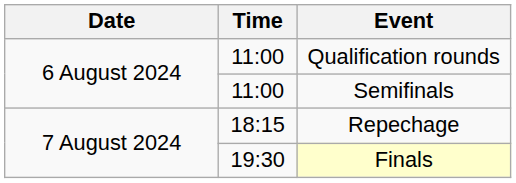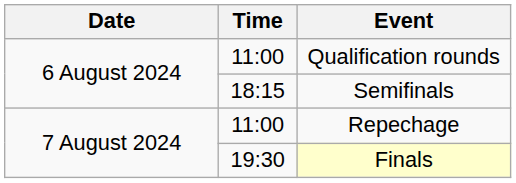 <table class = "wikitable" style="text-align:center;">
 <tr>
 <th width=150>Date</th>
 <th width=50>Time</th>
 <th width=150>Event</th>
 </tr>
 <tr>
 <td rowspan=2>6 August 2024</td>
 <td>11:00</td>
 <td>Qualification rounds</td>
 </tr>
 <tr>
-<td>11:00</td>
+<td>18:15</td>
 <td>Semifinals</td>
 </tr>
 <tr>
 <td rowspan=2>7 August 2024</td>
-<td>18:15</td>
+<td>11:00</td>
 <td>Repechage</td>
 </tr>
 <tr>
 <td>19:30</td>
 <td bgcolor=ffffcc>Finals</td>
 </tr>
 </table>
